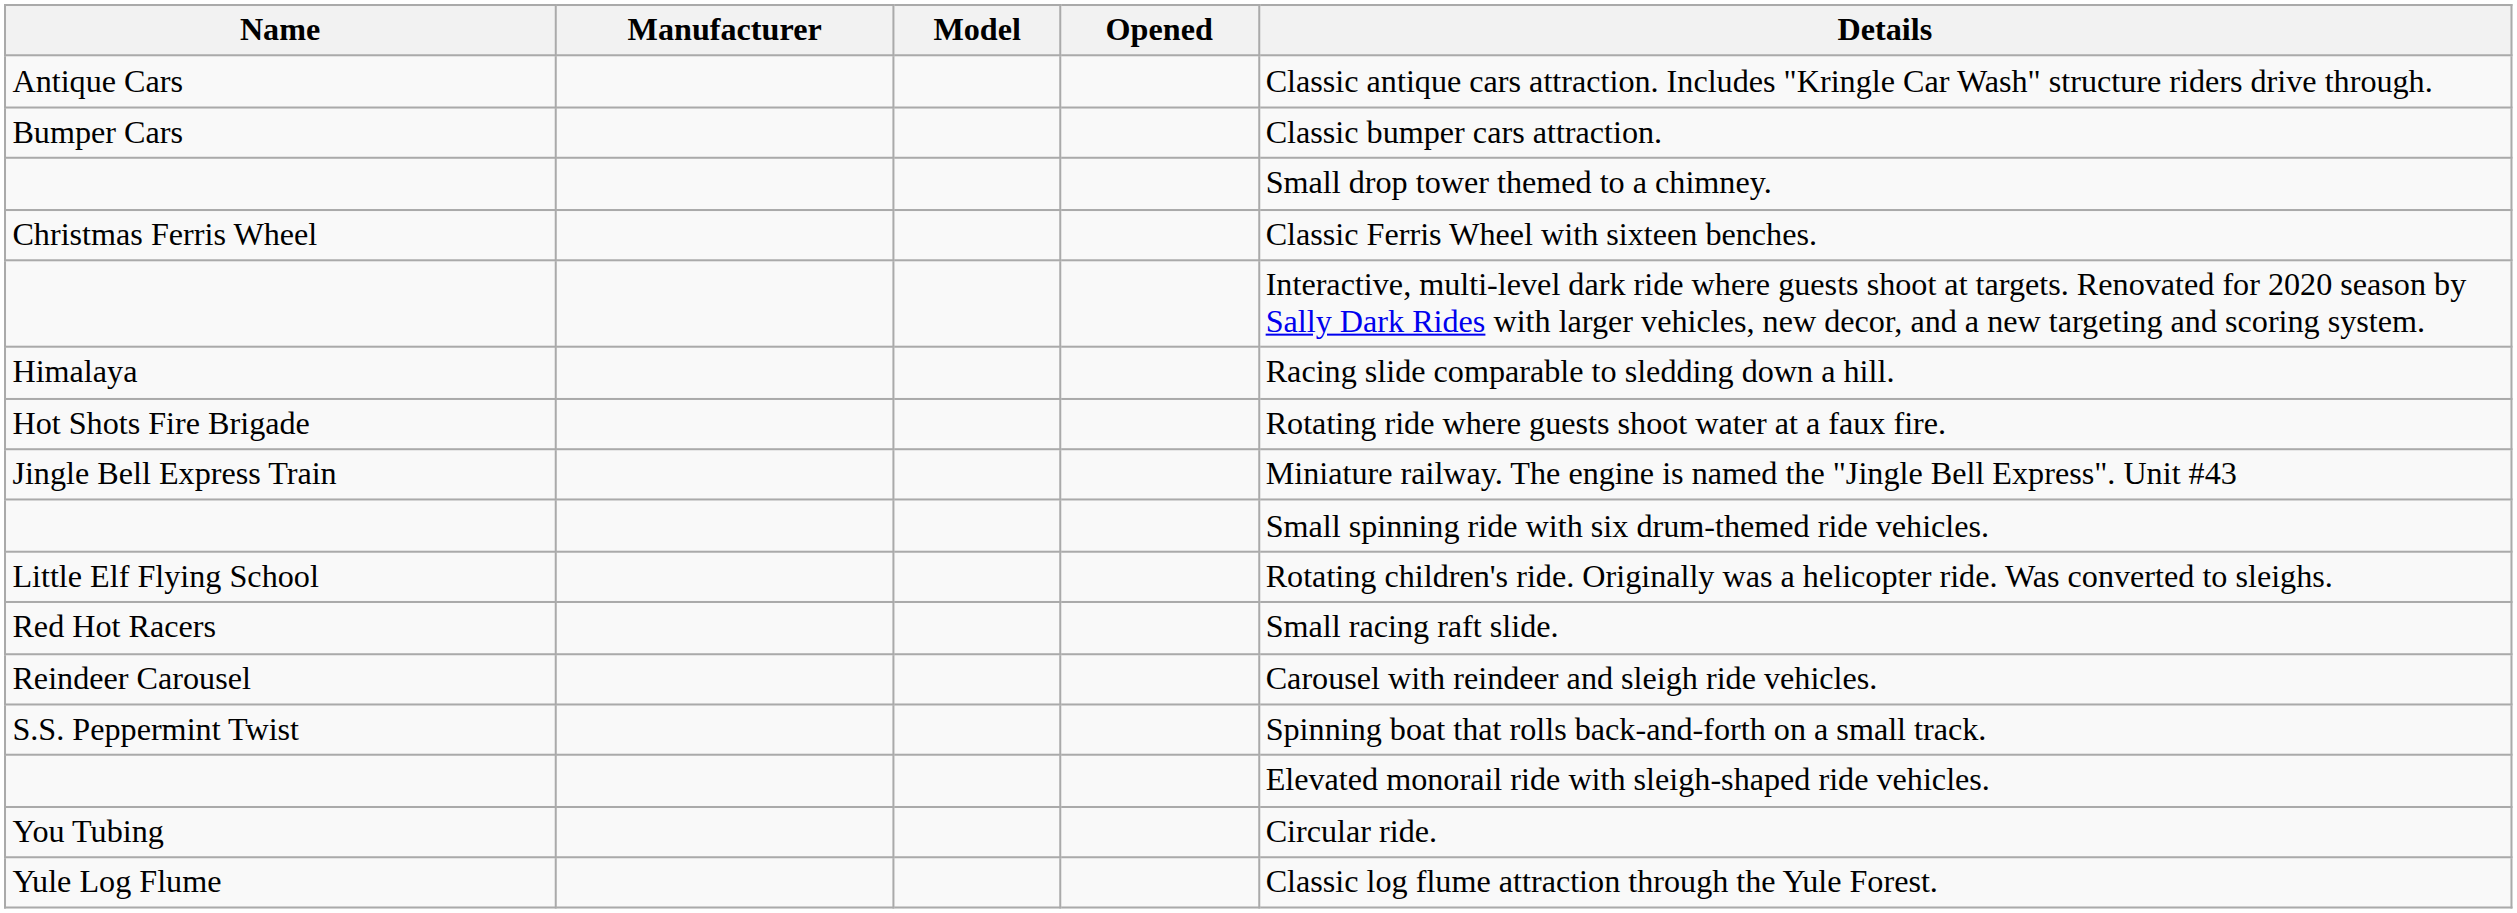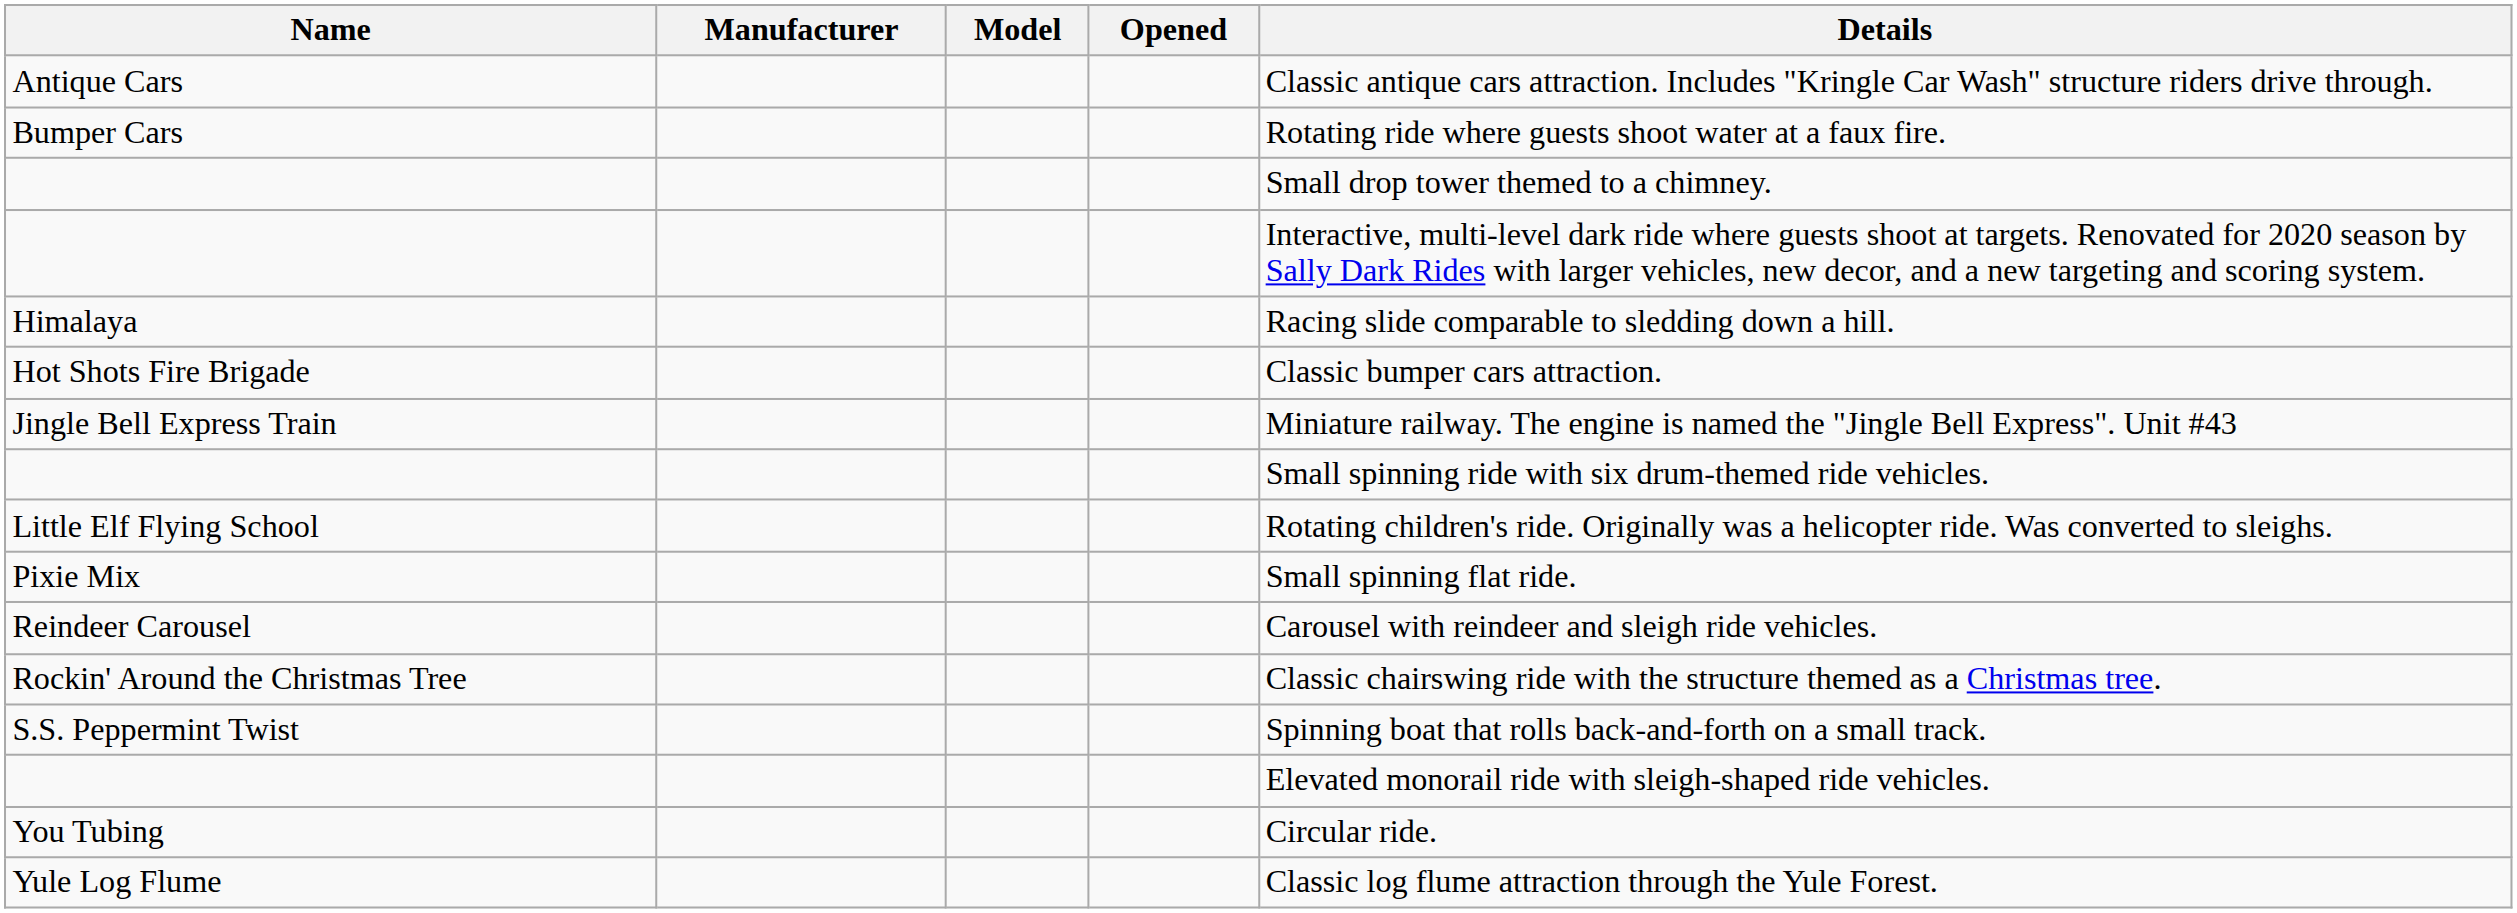 <table class="wikitable sortable">
 <tr>
 <th>Name</th>
 <th>Manufacturer</th>
 <th>Model</th>
 <th>Opened</th>
 <th width=50% class=unsortable>Details</th>
 </tr>
 <tr>
 <td>Antique Cars</td>
 <td></td>
 <td></td>
 <td></td>
 <td>Classic antique cars attraction. Includes "Kringle Car Wash" structure riders drive through.</td>
 </tr>
 <tr>
 <td>Bumper Cars</td>
 <td></td>
 <td></td>
 <td></td>
-<td>Classic bumper cars attraction.</td>
+<td>Rotating ride where guests shoot water at a faux fire.</td>
 </tr>
 <tr>
 <td></td>
 <td></td>
 <td></td>
 <td></td>
 <td>Small drop tower themed to a chimney.</td>
-</tr>
-<tr>
-<td>Christmas Ferris Wheel</td>
-<td></td>
-<td></td>
-<td></td>
-<td>Classic Ferris Wheel with sixteen benches.</td>
 </tr>
 <tr>
 <td></td>
 <td></td>
 <td></td>
 <td></td>
 <td>Interactive, multi-level dark ride where guests shoot at targets. Renovated for 2020 season by <a href='#'>Sally Dark Rides</a> with larger vehicles, new decor, and a new targeting and scoring system.</td>
 </tr>
 <tr>
 <td>Himalaya</td>
 <td></td>
 <td></td>
 <td></td>
 <td>Racing slide comparable to sledding down a hill.</td>
 </tr>
 <tr>
 <td>Hot Shots Fire Brigade</td>
 <td></td>
 <td></td>
 <td></td>
-<td>Rotating ride where guests shoot water at a faux fire.</td>
+<td>Classic bumper cars attraction.</td>
 </tr>
 <tr>
 <td>Jingle Bell Express Train</td>
 <td></td>
 <td></td>
 <td></td>
 <td>Miniature railway. The engine is named the "Jingle Bell Express". Unit #43</td>
 </tr>
 <tr>
 <td></td>
 <td></td>
 <td></td>
 <td></td>
 <td>Small spinning ride with six drum-themed ride vehicles.</td>
 </tr>
 <tr>
 <td>Little Elf Flying School</td>
 <td></td>
 <td></td>
 <td></td>
 <td>Rotating children's ride. Originally was a helicopter ride.  Was converted to sleighs.</td>
 </tr>
 <tr>
-<td>Red Hot Racers</td>
+<td>Pixie Mix</td>
 <td></td>
 <td></td>
 <td></td>
-<td>Small racing raft slide.</td>
+<td>Small spinning flat ride.</td>
 </tr>
 <tr>
 <td>Reindeer Carousel</td>
 <td></td>
 <td></td>
 <td></td>
 <td>Carousel with reindeer and sleigh ride vehicles.</td>
+</tr>
+<tr>
+<td>Rockin' Around the Christmas Tree</td>
+<td></td>
+<td></td>
+<td></td>
+<td>Classic chairswing ride with the structure themed as a <a href='#'>Christmas tree</a>.</td>
 </tr>
 <tr>
 <td>S.S. Peppermint Twist</td>
 <td></td>
 <td></td>
 <td></td>
 <td>Spinning boat that rolls back-and-forth on a small track.</td>
 </tr>
 <tr>
 <td></td>
 <td></td>
 <td></td>
 <td></td>
 <td>Elevated monorail ride with sleigh-shaped ride vehicles.</td>
 </tr>
 <tr>
 <td>You Tubing</td>
 <td></td>
 <td></td>
 <td></td>
 <td>Circular ride.</td>
 </tr>
 <tr>
 <td>Yule Log Flume</td>
 <td></td>
 <td></td>
 <td></td>
 <td>Classic log flume attraction through the Yule Forest.</td>
 </tr>
 </table>
